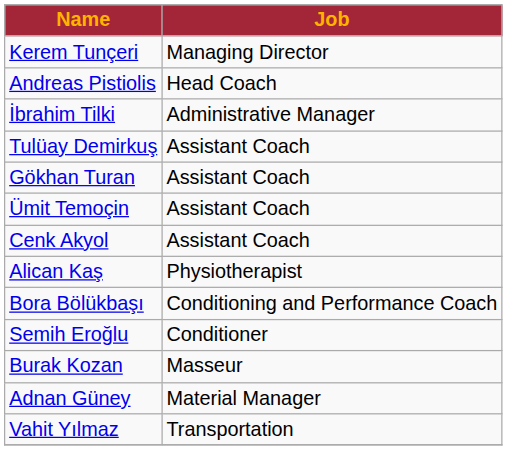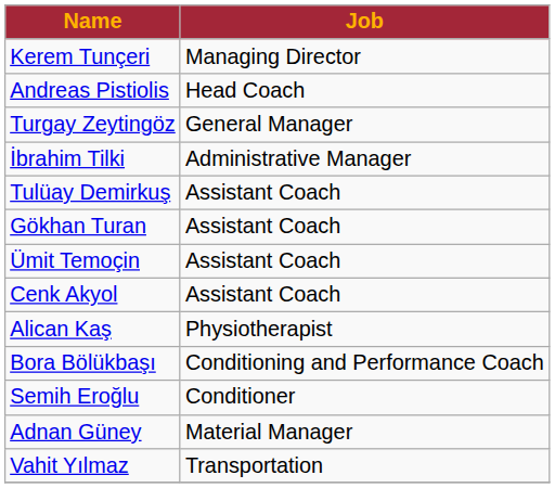 <table class="wikitable">
 <tr>
 <th style="color:#FFB300; background:#A32638;">Name</th>
 <th style="color:#FFB300; background:#A32638;">Job</th>
 </tr>
 <tr>
 <td> <a href='#'>Kerem Tunçeri</a></td>
 <td>Managing Director</td>
 </tr>
 <tr>
 <td> <a href='#'>Andreas Pistiolis</a></td>
 <td>Head Coach</td>
+</tr>
+<tr>
+<td> <a href='#'>Turgay Zeytingöz</a></td>
+<td>General Manager</td>
 </tr>
 <tr>
 <td> <a href='#'>İbrahim Tilki</a></td>
 <td>Administrative Manager</td>
 </tr>
 <tr>
 <td> <a href='#'>Tulüay Demirkuş</a></td>
 <td>Assistant Coach</td>
 </tr>
 <tr>
 <td> <a href='#'>Gökhan Turan</a></td>
 <td>Assistant Coach</td>
 </tr>
 <tr>
 <td> <a href='#'>Ümit Temoçin</a></td>
 <td>Assistant Coach</td>
 </tr>
 <tr>
 <td> <a href='#'>Cenk Akyol</a></td>
 <td>Assistant Coach</td>
 </tr>
 <tr>
 <td> <a href='#'>Alican Kaş</a></td>
 <td>Physiotherapist</td>
 </tr>
 <tr>
 <td> <a href='#'>Bora Bölükbaşı</a></td>
 <td>Conditioning and Performance Coach</td>
 </tr>
 <tr>
 <td> <a href='#'>Semih Eroğlu</a></td>
 <td>Conditioner</td>
 </tr>
 <tr>
-<td> <a href='#'>Burak Kozan</a></td>
-<td>Masseur</td>
-</tr>
-<tr>
 <td> <a href='#'>Adnan Güney</a></td>
 <td>Material Manager</td>
 </tr>
 <tr>
 <td> <a href='#'>Vahit Yılmaz</a></td>
 <td>Transportation</td>
 </tr>
 <tr>
 </tr>
 </table>
